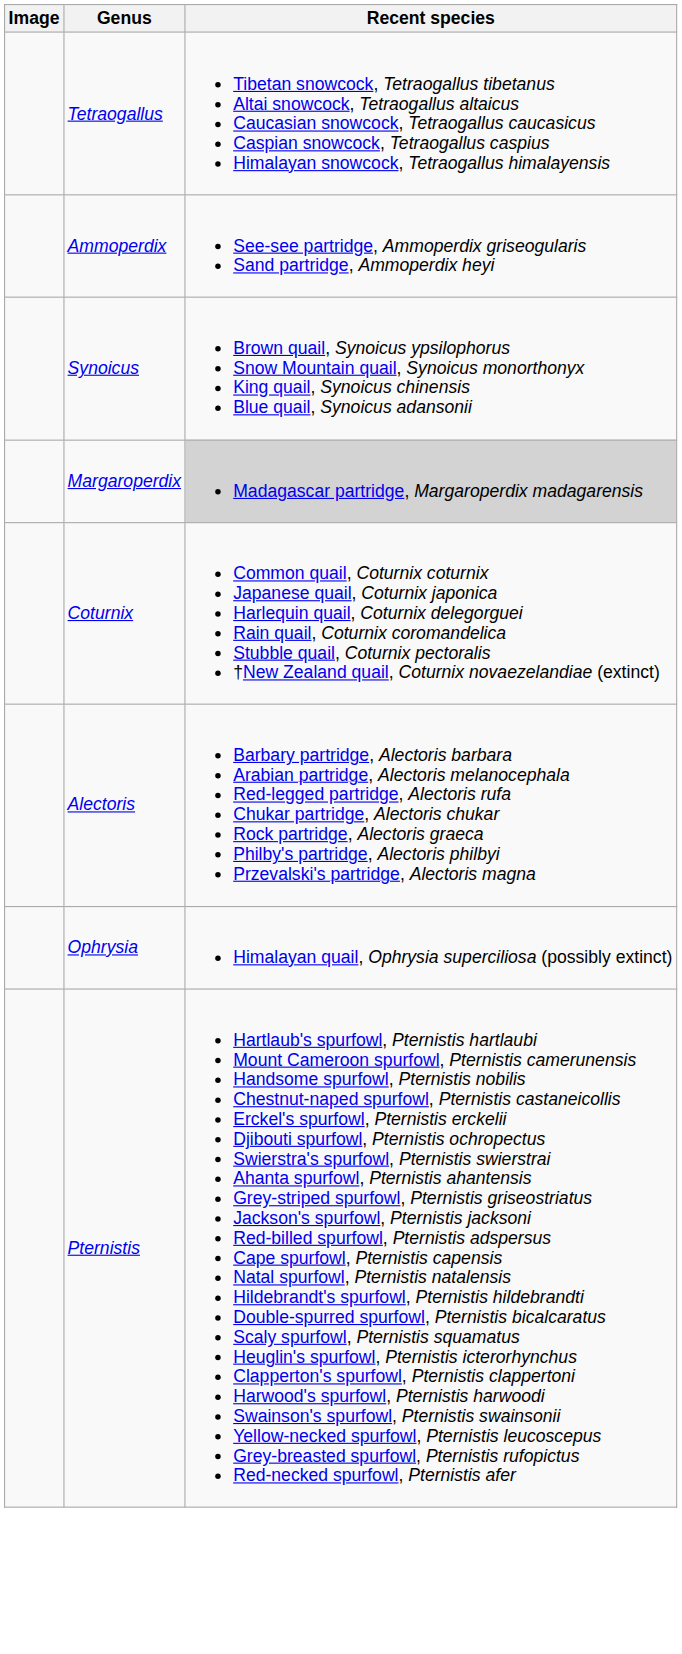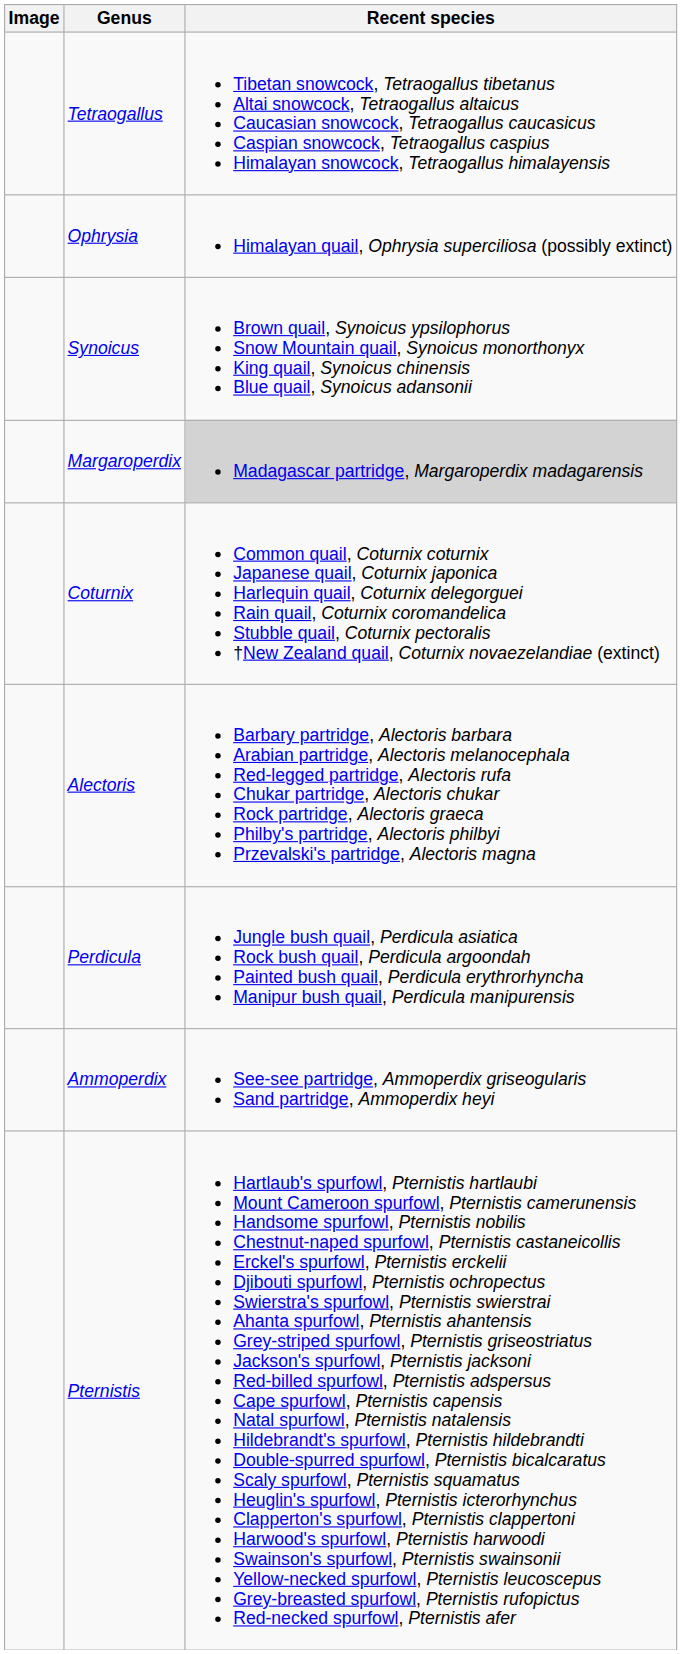 <table class="wikitable">
 <tr>
 <th>Image</th>
 <th>Genus</th>
 <th>Recent species</th>
 </tr>
 <tr>
 <td></td>
 <td><em><a href='#'>Tetraogallus</a></em></td>
 <td><br><ul><li><a href='#'>Tibetan snowcock</a>, <em>Tetraogallus tibetanus</em></li><li><a href='#'>Altai snowcock</a>, <em>Tetraogallus altaicus</em></li><li><a href='#'>Caucasian snowcock</a>, <em>Tetraogallus caucasicus</em></li><li><a href='#'>Caspian snowcock</a>, <em>Tetraogallus caspius</em></li><li><a href='#'>Himalayan snowcock</a>, <em>Tetraogallus himalayensis</em></li></ul></td>
 </tr>
 <tr>
 <td></td>
-<td><em><a href='#'>Ammoperdix</a></em></td>
-<td><br><ul><li><a href='#'>See-see partridge</a>, <em>Ammoperdix griseogularis</em></li><li><a href='#'>Sand partridge</a>, <em>Ammoperdix heyi</em></li></ul></td>
+<td><em><a href='#'>Ophrysia</a></em></td>
+<td><br><ul><li><a href='#'>Himalayan quail</a>, <em>Ophrysia superciliosa</em> (possibly extinct)</li></ul></td>
 </tr>
 <tr>
 <td></td>
 <td><em><a href='#'>Synoicus</a></em></td>
 <td><br><ul><li><a href='#'>Brown quail</a>, <em>Synoicus ypsilophorus</em></li><li><a href='#'>Snow Mountain quail</a>, <em>Synoicus monorthonyx</em></li><li><a href='#'>King quail</a>, <em>Synoicus chinensis</em></li><li><a href='#'>Blue quail</a>, <em>Synoicus adansonii</em></li></ul></td>
 </tr>
 <tr>
 <td></td>
 <td><em><a href='#'>Margaroperdix</a></em></td>
 <td style="background: lightgrey;"><br><ul><li><a href='#'>Madagascar partridge</a>, <em>Margaroperdix madagarensis</em></li></ul></td>
 </tr>
 <tr>
 <td></td>
 <td><em><a href='#'>Coturnix</a></em></td>
 <td><br><ul><li><a href='#'>Common quail</a>, <em>Coturnix coturnix</em></li><li><a href='#'>Japanese quail</a>, <em>Coturnix japonica</em></li><li><a href='#'>Harlequin quail</a>, <em>Coturnix delegorguei</em></li><li><a href='#'>Rain quail</a>, <em>Coturnix coromandelica</em></li><li><a href='#'>Stubble quail</a>, <em>Coturnix pectoralis</em></li><li>†<a href='#'>New Zealand quail</a>, <em>Coturnix novaezelandiae</em> (extinct)</li></ul></td>
 </tr>
 <tr>
 <td></td>
 <td><em><a href='#'>Alectoris</a></em></td>
 <td><br><ul><li><a href='#'>Barbary partridge</a>, <em>Alectoris barbara</em></li><li><a href='#'>Arabian partridge</a>, <em>Alectoris melanocephala</em></li><li><a href='#'>Red-legged partridge</a>, <em>Alectoris rufa</em></li><li><a href='#'>Chukar partridge</a>, <em>Alectoris chukar</em></li><li><a href='#'>Rock partridge</a>, <em>Alectoris graeca</em></li><li><a href='#'>Philby's partridge</a>, <em>Alectoris philbyi</em></li><li><a href='#'>Przevalski's partridge</a>, <em>Alectoris magna</em></li></ul></td>
 </tr>
 <tr>
 <td></td>
-<td><em><a href='#'>Ophrysia</a></em></td>
-<td><br><ul><li><a href='#'>Himalayan quail</a>, <em>Ophrysia superciliosa</em> (possibly extinct)</li></ul></td>
+<td><em><a href='#'>Perdicula</a></em></td>
+<td><br><ul><li><a href='#'>Jungle bush quail</a>, <em>Perdicula asiatica</em></li><li><a href='#'>Rock bush quail</a>, <em>Perdicula argoondah</em></li><li><a href='#'>Painted bush quail</a>, <em>Perdicula erythrorhyncha</em></li><li><a href='#'>Manipur bush quail</a>, <em>Perdicula manipurensis</em></li></ul></td>
+</tr>
+<tr>
+<td></td>
+<td><em><a href='#'>Ammoperdix</a></em></td>
+<td><br><ul><li><a href='#'>See-see partridge</a>, <em>Ammoperdix griseogularis</em></li><li><a href='#'>Sand partridge</a>, <em>Ammoperdix heyi</em></li></ul></td>
 </tr>
 <tr>
 <td></td>
 <td><em><a href='#'>Pternistis</a></em></td>
 <td><br><ul><li><a href='#'>Hartlaub's spurfowl</a>, <em>Pternistis hartlaubi</em></li><li><a href='#'>Mount Cameroon spurfowl</a>, <em>Pternistis camerunensis</em></li><li><a href='#'>Handsome spurfowl</a>, <em>Pternistis nobilis</em></li><li><a href='#'>Chestnut-naped spurfowl</a>, <em>Pternistis castaneicollis</em></li><li><a href='#'>Erckel's spurfowl</a>, <em>Pternistis erckelii</em></li><li><a href='#'>Djibouti spurfowl</a>, <em>Pternistis ochropectus</em></li><li><a href='#'>Swierstra's spurfowl</a>, <em>Pternistis swierstrai</em></li><li><a href='#'>Ahanta spurfowl</a>, <em>Pternistis ahantensis</em></li><li><a href='#'>Grey-striped spurfowl</a>, <em>Pternistis griseostriatus</em></li><li><a href='#'>Jackson's spurfowl</a>, <em>Pternistis jacksoni</em></li><li><a href='#'>Red-billed spurfowl</a>, <em>Pternistis adspersus</em></li><li><a href='#'>Cape spurfowl</a>, <em>Pternistis capensis</em></li><li><a href='#'>Natal spurfowl</a>, <em>Pternistis natalensis</em></li><li><a href='#'>Hildebrandt's spurfowl</a>, <em>Pternistis hildebrandti</em></li><li><a href='#'>Double-spurred spurfowl</a>, <em>Pternistis bicalcaratus</em></li><li><a href='#'>Scaly spurfowl</a>, <em>Pternistis squamatus</em></li><li><a href='#'>Heuglin's spurfowl</a>, <em>Pternistis  icterorhynchus</em></li><li><a href='#'>Clapperton's spurfowl</a>, <em>Pternistis clappertoni</em></li><li><a href='#'>Harwood's spurfowl</a>, <em>Pternistis harwoodi</em></li><li><a href='#'>Swainson's spurfowl</a>, <em>Pternistis swainsonii</em></li><li><a href='#'>Yellow-necked spurfowl</a>, <em>Pternistis leucoscepus</em></li><li><a href='#'>Grey-breasted spurfowl</a>, <em>Pternistis rufopictus</em></li><li><a href='#'>Red-necked spurfowl</a>, <em>Pternistis afer</em></li></ul></td>
 </tr>
 </table>
